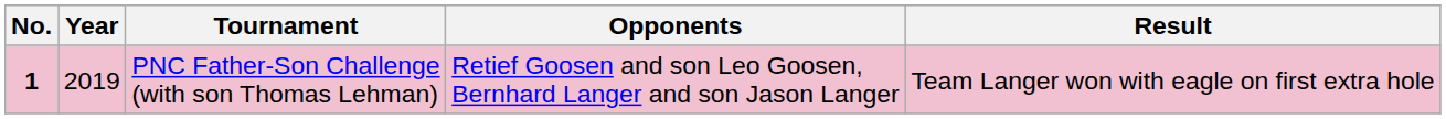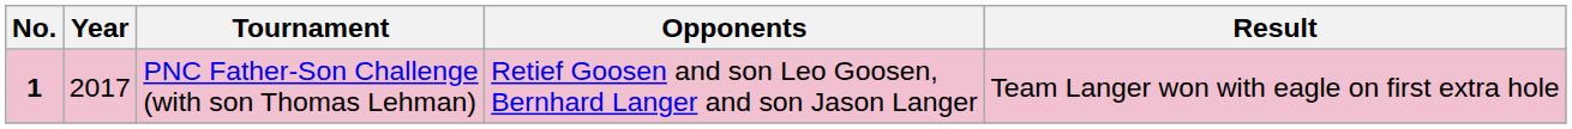 <table class="wikitable" style="font-size:95%;">
 <tr>
 <th>No.</th>
 <th>Year</th>
 <th>Tournament</th>
 <th>Opponents</th>
 <th>Result</th>
 </tr>
 <tr style="background:#F2C1D1;">
 <td align=center><strong>1</strong></td>
-<td>2019</td>
+<td>2017</td>
 <td><a href='#'>PNC Father-Son Challenge</a><br>(with son Thomas Lehman)</td>
 <td> <a href='#'>Retief Goosen</a> and son Leo Goosen,<br> <a href='#'>Bernhard Langer</a> and son Jason Langer</td>
 <td>Team Langer won with eagle on first extra hole</td>
 </tr>
 </table>
